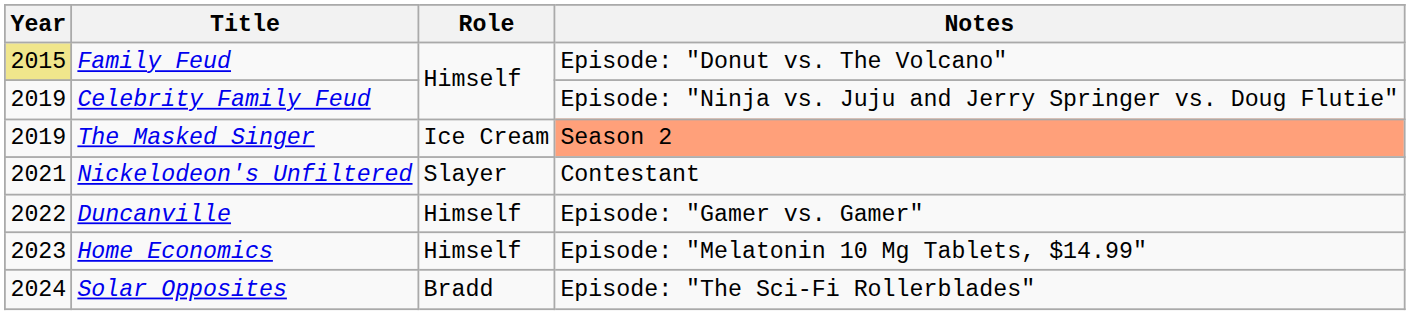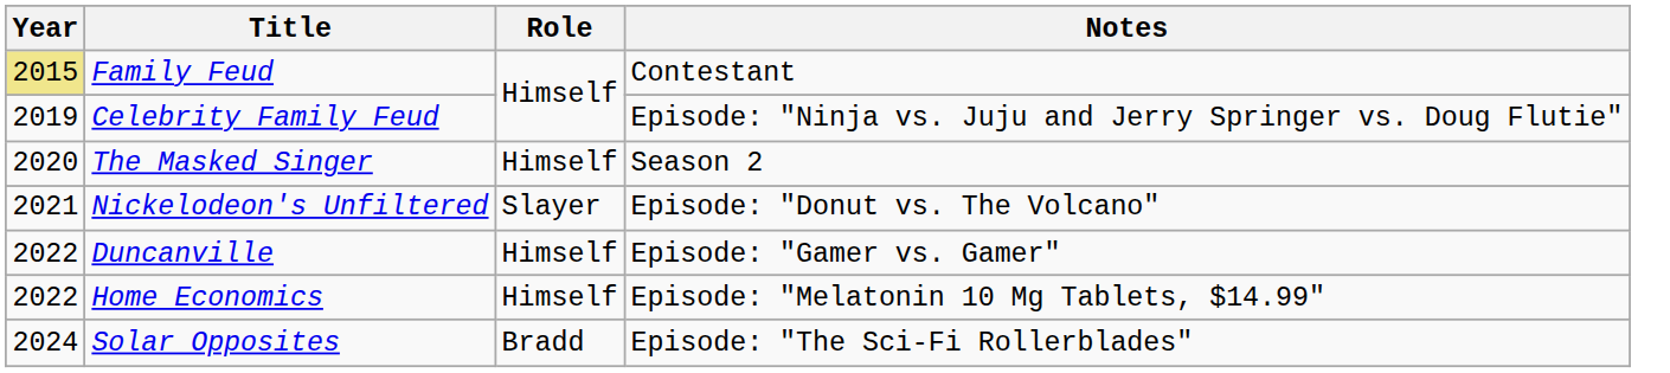 <table class="wikitable sortable plainrowheaders">
 <tr>
 <th scope="col">Year</th>
 <th scope="col">Title</th>
 <th scope="col">Role</th>
 <th scope="col" class="unsortable">Notes</th>
 </tr>
 <tr>
 <td style="background: khaki;">2015</td>
 <td><em><a href='#'>Family Feud</a></em></td>
 <td rowspan=2>Himself</td>
-<td>Episode: "Donut vs. The Volcano"</td>
+<td>Contestant</td>
 </tr>
 <tr>
 <td>2019</td>
 <td><em><a href='#'>Celebrity Family Feud</a></em></td>
 <td>Episode: "Ninja vs. Juju and Jerry Springer vs. Doug Flutie"</td>
 </tr>
 <tr>
-<td>2019</td>
+<td>2020</td>
 <td><em><a href='#'>The Masked Singer</a></em></td>
-<td>Ice Cream</td>
-<td style="background: lightsalmon;">Season 2</td>
+<td>Himself</td>
+<td>Season 2</td>
 </tr>
 <tr>
 <td>2021</td>
 <td><em><a href='#'>Nickelodeon's Unfiltered</a></em></td>
 <td>Slayer</td>
-<td>Contestant</td>
+<td>Episode: "Donut vs. The Volcano"</td>
 </tr>
 <tr>
 <td>2022</td>
 <td><em><a href='#'>Duncanville</a></em></td>
 <td>Himself</td>
 <td>Episode: "Gamer vs. Gamer"</td>
 </tr>
 <tr>
-<td>2023</td>
+<td>2022</td>
 <td><em><a href='#'>Home Economics</a></em></td>
 <td>Himself</td>
 <td>Episode: "Melatonin 10 Mg Tablets, $14.99"</td>
 </tr>
 <tr>
 <td>2024</td>
 <td><em><a href='#'>Solar Opposites</a></em></td>
 <td>Bradd</td>
 <td>Episode: "The Sci-Fi Rollerblades"</td>
 </tr>
 </table>
